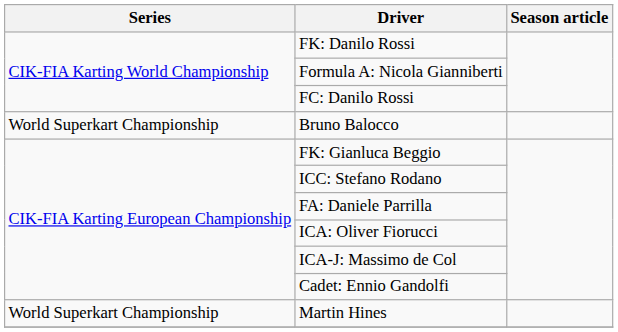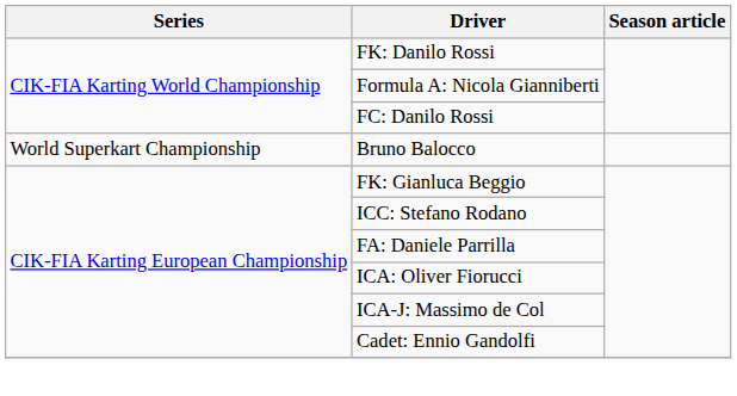 <table class="wikitable" style="font-size: 87%;">
 <tr>
 <th>Series</th>
 <th>Driver</th>
 <th>Season article</th>
 </tr>
 <tr>
 <td rowspan=3><a href='#'>CIK-FIA Karting World Championship</a></td>
 <td>FK:  Danilo Rossi</td>
 <td rowspan=3></td>
 </tr>
 <tr>
 <td>Formula A:  Nicola Gianniberti</td>
 </tr>
 <tr>
 <td>FC:  Danilo Rossi</td>
 </tr>
 <tr>
 <td>World Superkart Championship</td>
 <td> Bruno Balocco</td>
 <td></td>
 </tr>
 <tr>
 <td rowspan=6><a href='#'>CIK-FIA Karting European Championship</a></td>
 <td>FK:  Gianluca Beggio</td>
 <td rowspan=6></td>
 </tr>
 <tr>
 <td>ICC:  Stefano Rodano</td>
 </tr>
 <tr>
 <td>FA:  Daniele Parrilla</td>
 </tr>
 <tr>
 <td>ICA:  Oliver Fiorucci</td>
 </tr>
 <tr>
 <td>ICA-J:  Massimo de Col</td>
 </tr>
 <tr>
 <td>Cadet:  Ennio Gandolfi</td>
 </tr>
 <tr>
-<td>World Superkart Championship</td>
-<td> Martin Hines</td>
-<td></td>
-</tr>
-<tr>
 </tr>
 </table>
